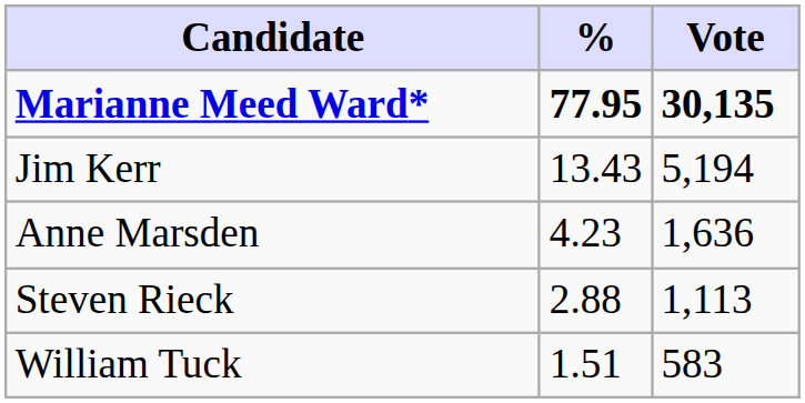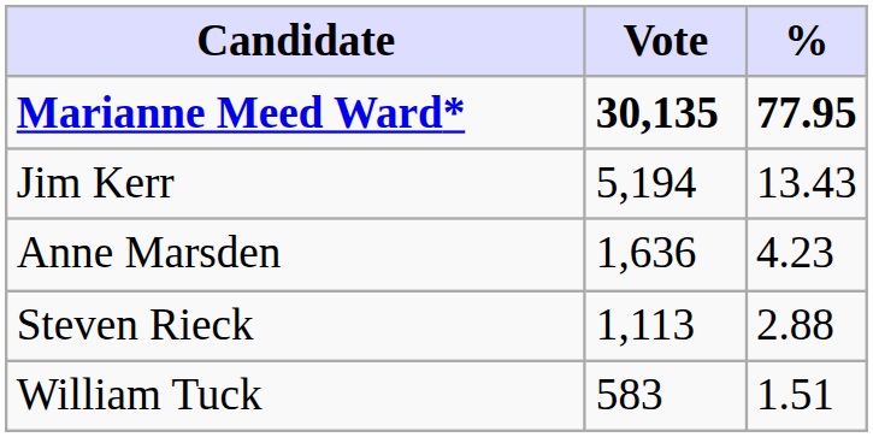 <table class="wikitable">
 <tr>
 <th style="background:#ddf; width:200px;">Candidate</th>
+<th style="background:#ddf; width:50px;">Vote</th>
 <th style="background:#ddf; width:30px;">%</th>
-<th style="background:#ddf; width:50px;">Vote</th>
 </tr>
 <tr>
 <td><strong><a href='#'>Marianne Meed Ward</a><a href='#'>*</a></strong></td>
+<td><strong>30,135</strong></td>
 <td><strong>77.95</strong></td>
-<td><strong>30,135</strong></td>
 </tr>
 <tr>
 <td>Jim Kerr</td>
+<td>5,194</td>
 <td>13.43</td>
-<td>5,194</td>
 </tr>
 <tr>
 <td>Anne Marsden</td>
+<td>1,636</td>
 <td>4.23</td>
-<td>1,636</td>
 </tr>
 <tr>
 <td>Steven Rieck</td>
+<td>1,113</td>
 <td>2.88</td>
-<td>1,113</td>
 </tr>
 <tr>
 <td>William Tuck</td>
+<td>583</td>
 <td>1.51</td>
-<td>583</td>
 </tr>
 </table>
